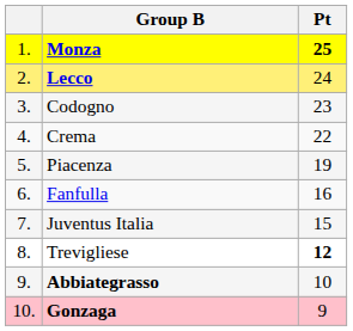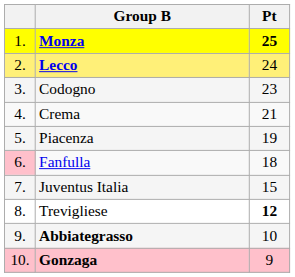 <table class="wikitable" style="text-align:center">
 <tr>
 <th width=25></th>
 <th width=215>Group B</th>
 <th width=35>Pt</th>
 </tr>
 <tr style="background:yellow;">
 <td>1.</td>
 <td align=left><strong><a href='#'>Monza</a></strong></td>
 <td><strong>25</strong></td>
 </tr>
 <tr style="background:#fff078;">
 <td>2.</td>
 <td align=left><strong><a href='#'>Lecco</a></strong></td>
 <td>24</td>
 </tr>
 <tr style="background:#f5f5f5;">
 <td>3.</td>
 <td align=left>Codogno</td>
 <td>23</td>
 </tr>
 <tr>
 <td>4.</td>
 <td align=left>Crema</td>
-<td>22</td>
+<td>21</td>
 </tr>
 <tr style="background:#f5f5f5;">
 <td>5.</td>
 <td align=left>Piacenza</td>
 <td>19</td>
 </tr>
 <tr>
-<td>6.</td>
+<td style="background: pink;">6.</td>
 <td align=left><a href='#'>Fanfulla</a></td>
-<td>16</td>
+<td>18</td>
 </tr>
 <tr style="background:#f5f5f5;">
 <td>7.</td>
 <td align=left>Juventus Italia</td>
 <td>15</td>
 </tr>
 <tr style="background:#FFFfff;">
 <td>8.</td>
 <td align=left>Trevigliese</td>
 <td><strong>12</strong></td>
 </tr>
 <tr style="background:#F5f5f5;">
 <td>9.</td>
 <td align=left><strong>Abbiategrasso</strong></td>
 <td>10</td>
 </tr>
 <tr style="background:pink;">
 <td>10.</td>
 <td align=left><strong>Gonzaga</strong></td>
 <td>9</td>
 </tr>
 </table>
